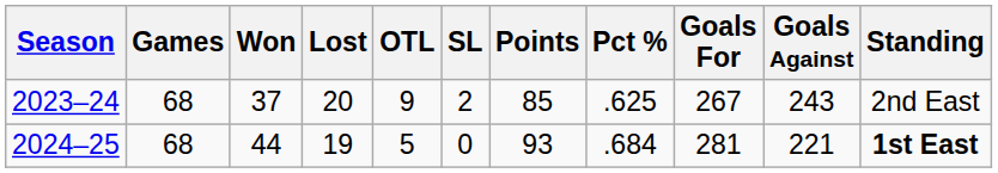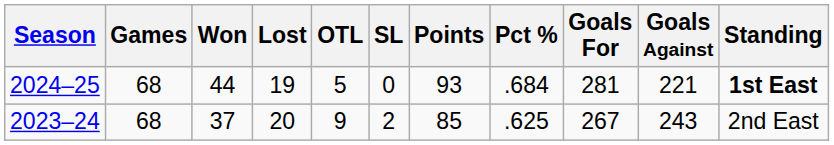 <table class="wikitable" style="text-align:center">
 <tr>
 <th><a href='#'>Season</a></th>
 <th>Games</th>
 <th>Won</th>
 <th>Lost</th>
 <th>OTL</th>
 <th>SL</th>
 <th>Points</th>
 <th>Pct %</th>
 <th>Goals<br>For</th>
 <th>Goals<br><small>Against</small></th>
 <th>Standing</th>
 </tr>
 <tr>
+<td><a href='#'>2024–25</a></td>
+<td>68</td>
+<td>44</td>
+<td>19</td>
+<td>5</td>
+<td>0</td>
+<td>93</td>
+<td>.684</td>
+<td>281</td>
+<td>221</td>
+<td><strong>1st East</strong></td>
+</tr>
+<tr>
 <td><a href='#'>2023–24</a></td>
 <td>68</td>
 <td>37</td>
 <td>20</td>
 <td>9</td>
 <td>2</td>
 <td>85</td>
 <td>.625</td>
 <td>267</td>
 <td>243</td>
 <td>2nd East</td>
 </tr>
-<tr>
-<td><a href='#'>2024–25</a></td>
-<td>68</td>
-<td>44</td>
-<td>19</td>
-<td>5</td>
-<td>0</td>
-<td>93</td>
-<td>.684</td>
-<td>281</td>
-<td>221</td>
-<td><strong>1st East</strong></td>
-</tr>
 </table>
